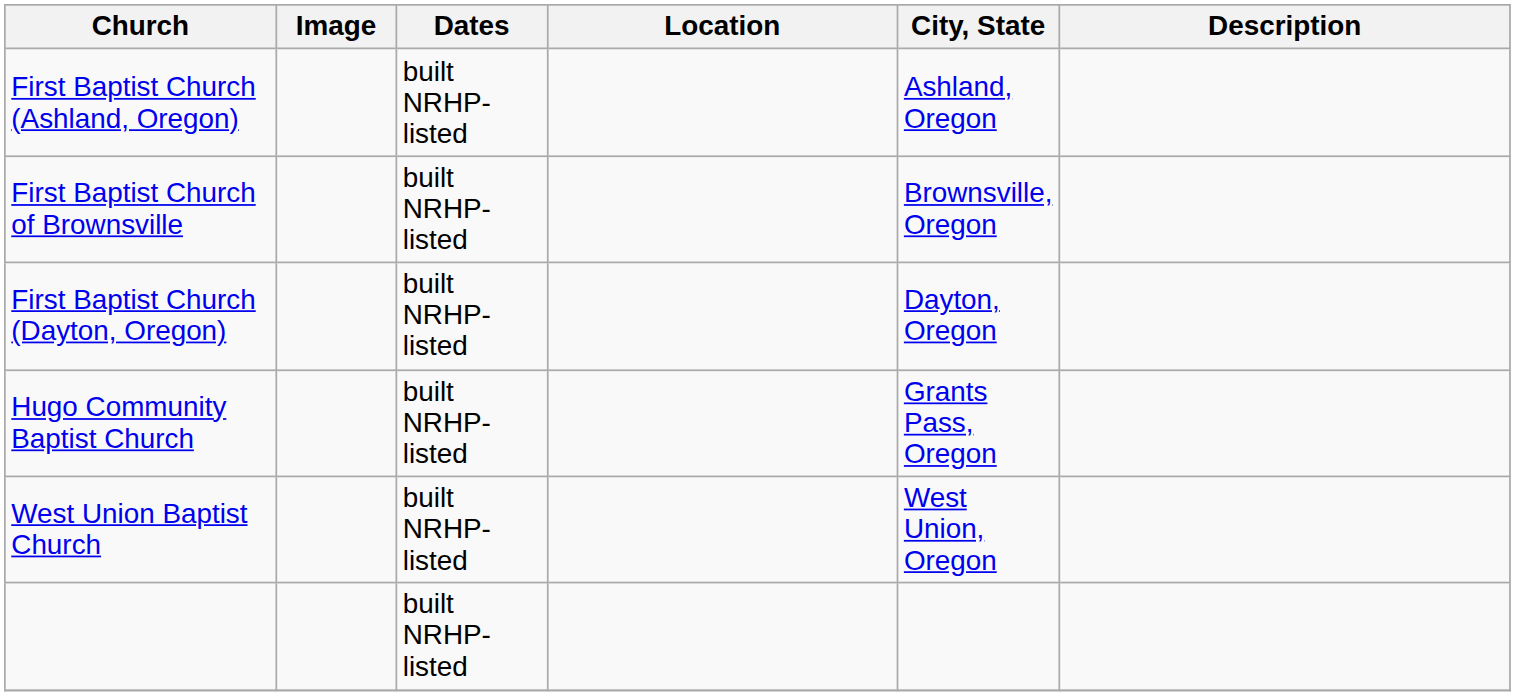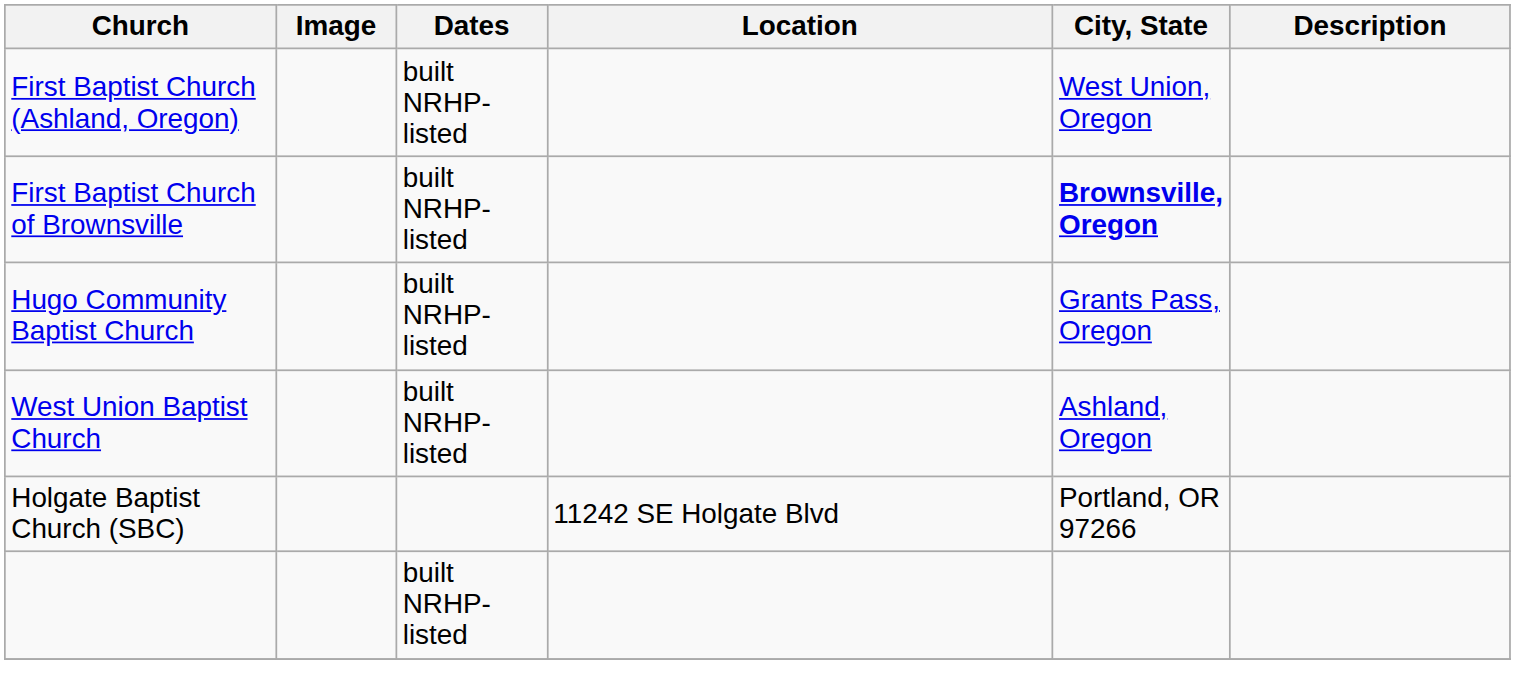 <table class="wikitable sortable" style="width:98%">
 <tr>
 <th width = 18%><strong>Church</strong></th>
 <th width = 8% class="unsortable"><strong>Image</strong></th>
 <th width = 10%><strong>Dates</strong></th>
 <th><strong>Location</strong></th>
 <th width = 8%><strong>City, State</strong></th>
 <th class="unsortable"><strong>Description</strong></th>
 </tr>
 <tr ->
 <td><a href='#'>First Baptist Church (Ashland, Oregon)</a></td>
 <td></td>
 <td>built<br> NRHP-listed</td>
 <td></td>
-<td><a href='#'>Ashland, Oregon</a></td>
+<td><a href='#'>West Union, Oregon</a></td>
 <td></td>
 </tr>
 <tr ->
 <td><a href='#'>First Baptist Church of Brownsville</a></td>
 <td></td>
 <td>built<br> NRHP-listed</td>
 <td></td>
-<td><a href='#'>Brownsville, Oregon</a></td>
-<td></td>
-</tr>
-<tr ->
-<td><a href='#'>First Baptist Church (Dayton, Oregon)</a></td>
-<td></td>
-<td>built<br> NRHP-listed</td>
-<td></td>
-<td><a href='#'>Dayton, Oregon</a></td>
+<td><strong><a href='#'>Brownsville, Oregon</a></strong></td>
 <td></td>
 </tr>
 <tr ->
 <td><a href='#'>Hugo Community Baptist Church</a></td>
 <td></td>
 <td>built<br> NRHP-listed</td>
 <td></td>
 <td><a href='#'>Grants Pass, Oregon</a></td>
 <td></td>
 </tr>
 <tr ->
 <td><a href='#'>West Union Baptist Church</a></td>
 <td></td>
 <td>built<br> NRHP-listed</td>
 <td></td>
-<td><a href='#'>West Union, Oregon</a></td>
+<td><a href='#'>Ashland, Oregon</a></td>
+<td></td>
+</tr>
+<tr>
+<td>Holgate Baptist Church (SBC)</td>
+<td></td>
+<td></td>
+<td>11242 SE Holgate Blvd</td>
+<td>Portland, OR 97266</td>
 <td></td>
 </tr>
 <tr ->
 <td></td>
 <td></td>
 <td>built<br> NRHP-listed</td>
 <td></td>
 <td></td>
 <td></td>
 </tr>
 <tr ->
 </tr>
 </table>
